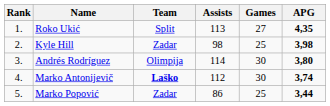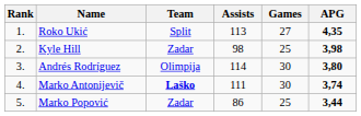 <table class="wikitable" style="text-align: center;">
 <tr>
 <th>Rank</th>
 <th width="150">Name</th>
 <th width="90">Team</th>
 <th width="60">Assists</th>
 <th width="60">Games</th>
 <th width="60">APG</th>
 </tr>
 <tr>
 <td>1.</td>
 <td align="left"> <a href='#'>Roko Ukić</a></td>
 <td><a href='#'>Split</a></td>
 <td>113</td>
 <td>27</td>
 <td><strong>4,35</strong></td>
 </tr>
 <tr>
 <td>2.</td>
 <td align="left"> <a href='#'>Kyle Hill</a></td>
 <td><a href='#'>Zadar</a></td>
 <td>98</td>
 <td>25</td>
 <td><strong>3,98</strong></td>
 </tr>
 <tr>
 <td>3.</td>
 <td align="left"> <a href='#'>Andrés Rodríguez</a></td>
 <td><a href='#'>Olimpija</a></td>
 <td>114</td>
 <td>30</td>
 <td><strong>3,80</strong></td>
 </tr>
 <tr>
 <td>4.</td>
 <td align="left"> <a href='#'>Marko Antonijevič</a></td>
 <td><strong><a href='#'>Laško</a></strong></td>
-<td>112</td>
+<td>111</td>
 <td>30</td>
 <td><strong>3,74</strong></td>
 </tr>
 <tr>
 <td>5.</td>
 <td align="left"> <a href='#'>Marko Popović</a></td>
 <td><a href='#'>Zadar</a></td>
 <td>86</td>
 <td>25</td>
 <td><strong>3,44</strong></td>
 </tr>
 </table>
